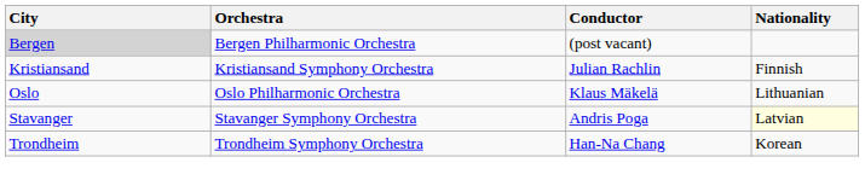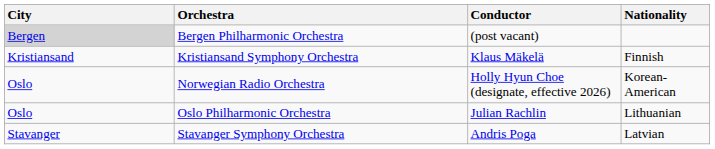 <table class="wikitable">
 <tr>
 <td style="width: 200px; background: #f2f2f2"><strong>City</strong></td>
 <td style="width: 350px; background: #f2f2f2"><strong>Orchestra</strong></td>
 <td style="width: 180px; background: #f2f2f2"><strong>Conductor</strong></td>
 <td style="width: 100px; background: #f2f2f2"><strong>Nationality</strong></td>
 </tr>
 <tr>
 <td style="background: lightgrey;"><a href='#'>Bergen</a></td>
 <td><a href='#'>Bergen Philharmonic Orchestra</a></td>
 <td>(post vacant)</td>
 </tr>
 <tr>
 <td><a href='#'>Kristiansand</a></td>
 <td><a href='#'>Kristiansand Symphony Orchestra</a></td>
-<td><a href='#'>Julian Rachlin</a></td>
+<td><a href='#'>Klaus Mäkelä</a></td>
 <td>Finnish</td>
 </tr>
 <tr>
 <td><a href='#'>Oslo</a></td>
+<td><a href='#'>Norwegian Radio Orchestra</a></td>
+<td><a href='#'>Holly Hyun Choe</a> (designate, effective 2026)</td>
+<td>Korean-American</td>
+</tr>
+<tr>
+<td><a href='#'>Oslo</a></td>
 <td><a href='#'>Oslo Philharmonic Orchestra</a></td>
-<td><a href='#'>Klaus Mäkelä</a></td>
+<td><a href='#'>Julian Rachlin</a></td>
 <td>Lithuanian</td>
 </tr>
 <tr>
 <td><a href='#'>Stavanger</a></td>
 <td><a href='#'>Stavanger Symphony Orchestra</a></td>
 <td><a href='#'>Andris Poga</a></td>
-<td style="background: lightyellow;">Latvian</td>
-</tr>
-<tr>
-<td><a href='#'>Trondheim</a></td>
-<td><a href='#'>Trondheim Symphony Orchestra</a></td>
-<td><a href='#'>Han-Na Chang</a></td>
-<td>Korean</td>
+<td>Latvian</td>
 </tr>
 </table>
